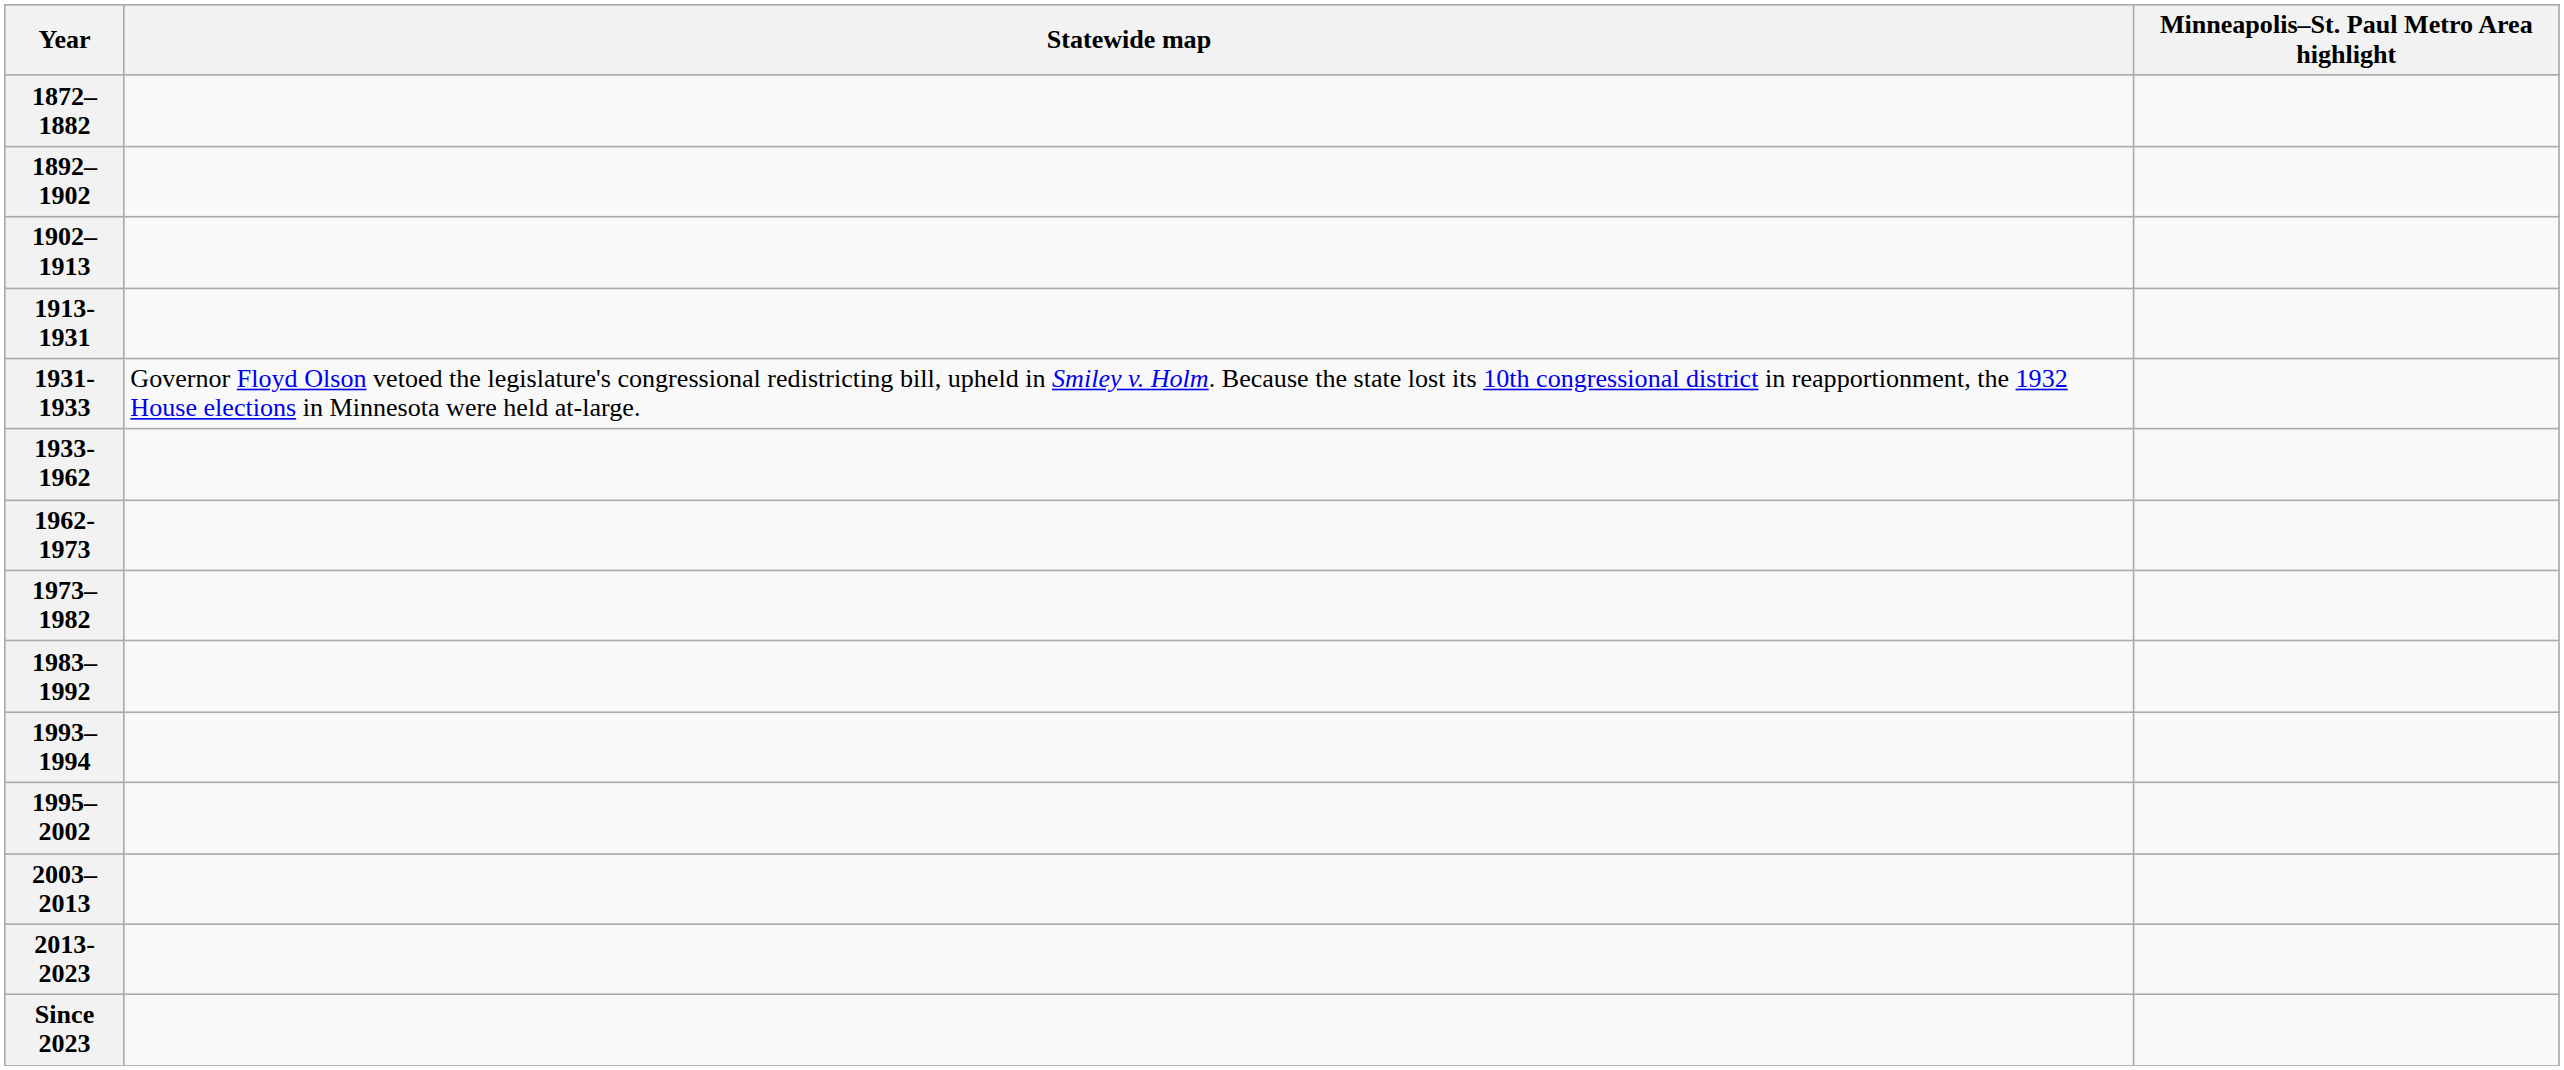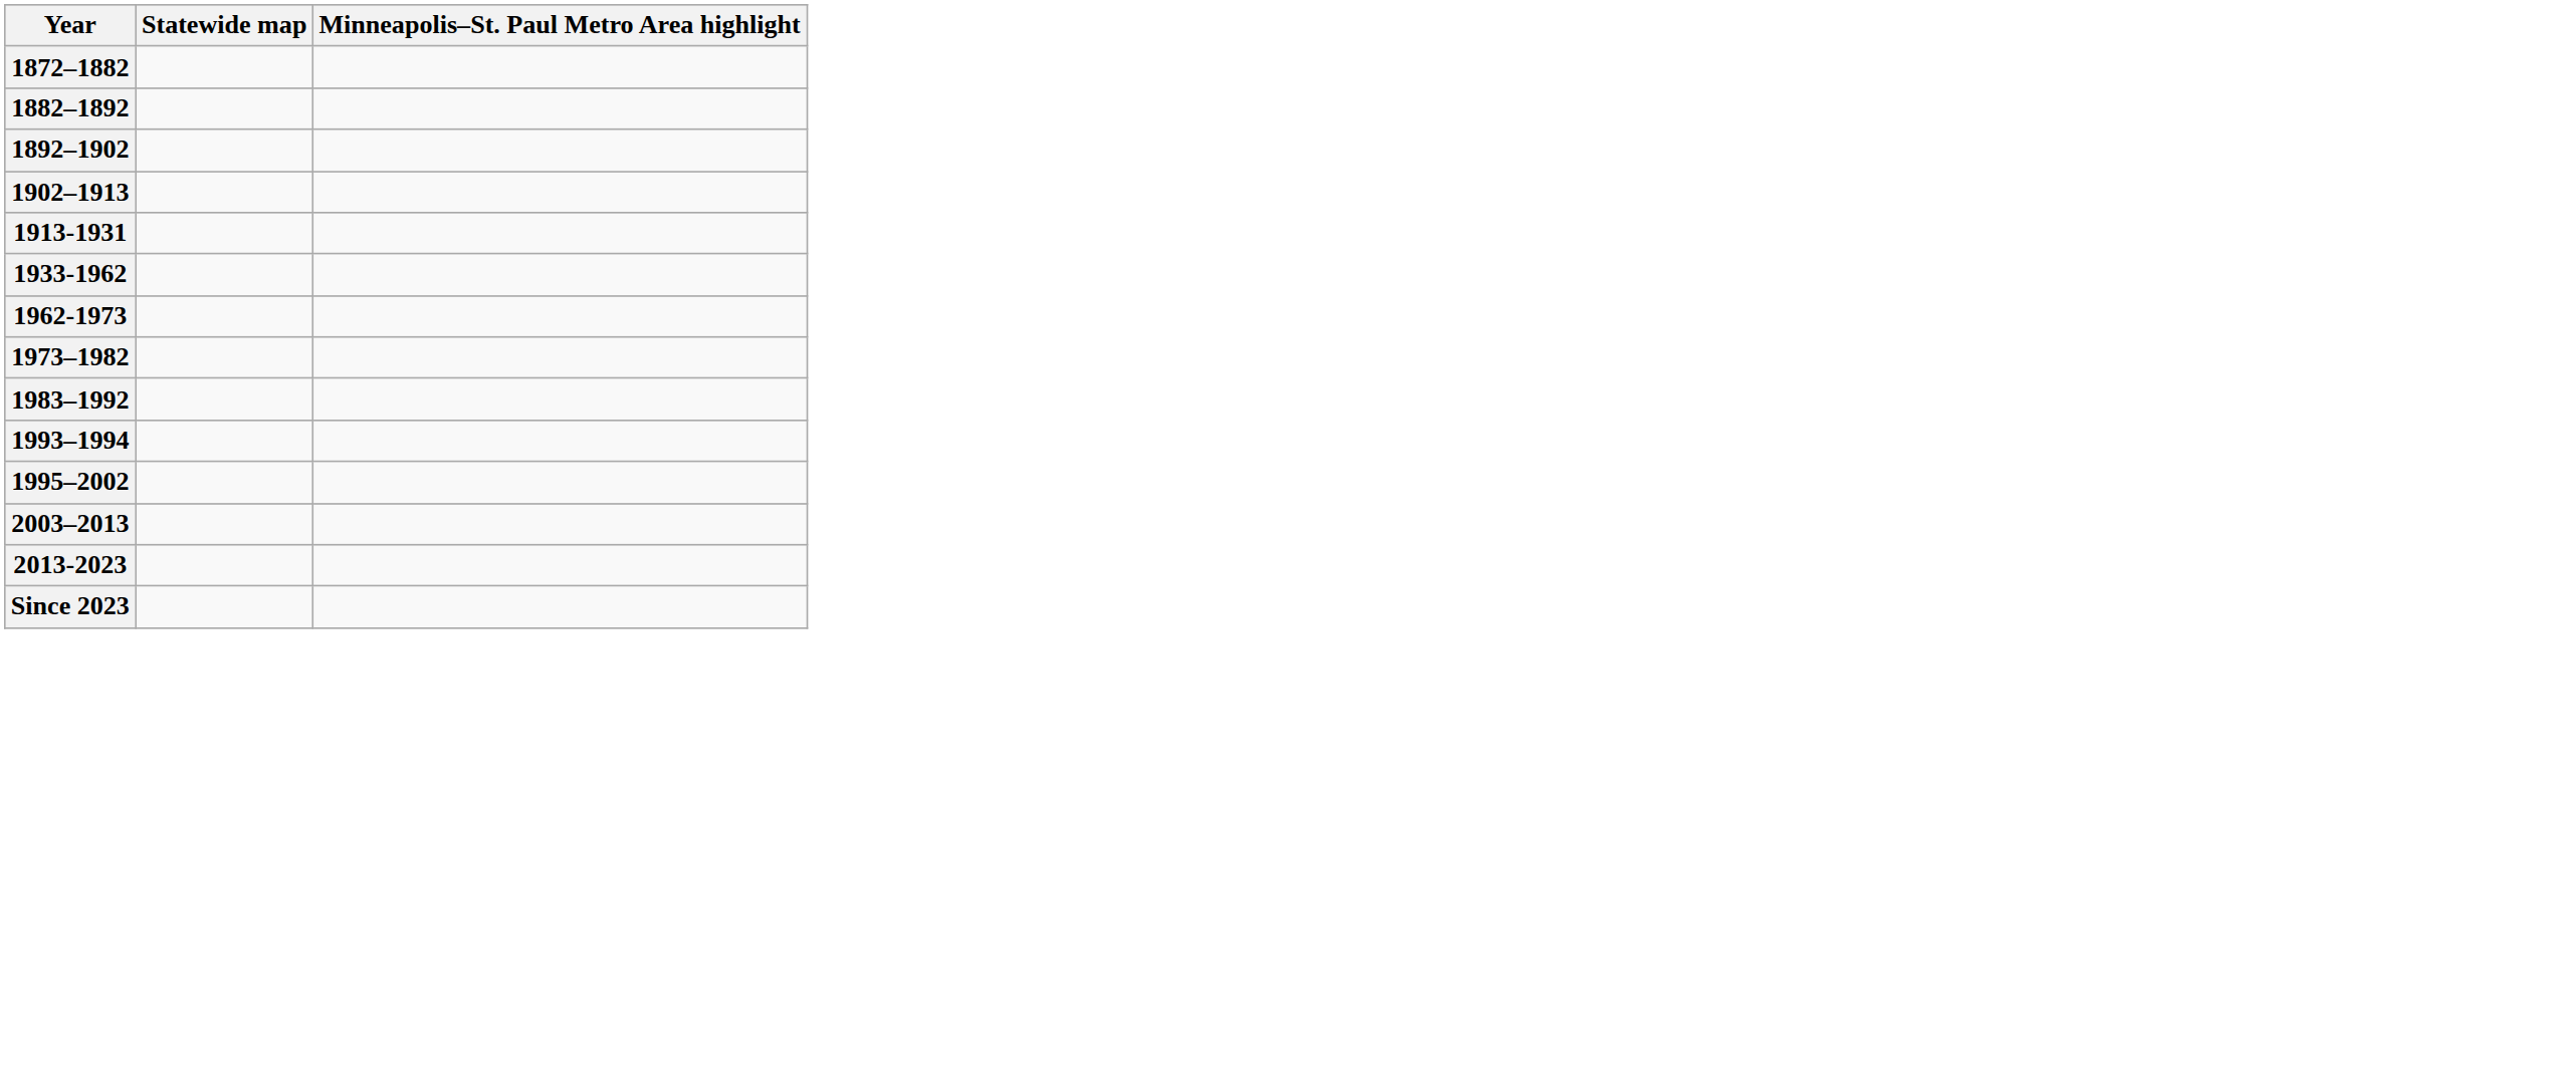 <table class=wikitable>
 <tr>
 <th>Year</th>
 <th>Statewide map</th>
 <th>Minneapolis–St. Paul Metro Area highlight</th>
 </tr>
 <tr>
 <th>1872–1882</th>
+<td></td>
+<td></td>
+</tr>
+<tr>
+<th>1882–1892</th>
 <td></td>
 <td></td>
 </tr>
 <tr>
 <th>1892–1902</th>
 <td></td>
 <td></td>
 </tr>
 <tr>
 <th>1902–1913</th>
 <td></td>
 <td></td>
 </tr>
 <tr>
 <th>1913-1931</th>
 <td></td>
-<td></td>
-</tr>
-<tr>
-<th>1931-1933</th>
-<td>Governor <a href='#'>Floyd Olson</a> vetoed the legislature's congressional redistricting bill, upheld in <em><a href='#'>Smiley v. Holm</a></em>. Because the state lost its <a href='#'>10th congressional district</a> in reapportionment, the <a href='#'>1932 House elections</a> in Minnesota were held at-large.</td>
 <td></td>
 </tr>
 <tr>
 <th>1933-1962</th>
 <td></td>
 <td></td>
 </tr>
 <tr>
 <th>1962-1973</th>
 <td></td>
 <td></td>
 </tr>
 <tr>
 <th>1973–1982</th>
 <td></td>
 <td></td>
 </tr>
 <tr>
 <th>1983–1992</th>
 <td></td>
 <td></td>
 </tr>
 <tr>
 <th>1993–1994</th>
 <td></td>
 <td></td>
 </tr>
 <tr>
 <th>1995–2002</th>
 <td></td>
 <td></td>
 </tr>
 <tr>
 <th>2003–2013</th>
 <td></td>
 <td></td>
 </tr>
 <tr>
 <th>2013-2023</th>
 <td></td>
 <td></td>
 </tr>
 <tr>
 <th>Since 2023</th>
 <td></td>
 <td></td>
 </tr>
 </table>
